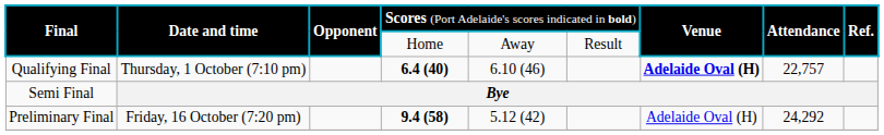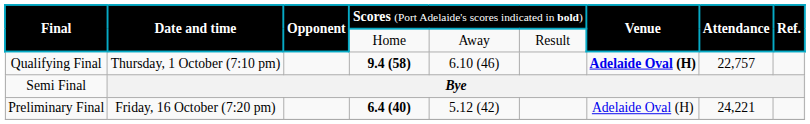 <table class="wikitable" style="font-size:90%; text-align:center;">
 <tr>
 <td style="background:black; color:white; border: solid #06AAC5 2px" rowspan=2><strong>Final</strong></td>
 <td style="background:black; color:white; border: solid #06AAC5 2px" rowspan=2><strong>Date and time</strong></td>
 <td style="background:black; color:white; border: solid #06AAC5 2px" rowspan=2><strong>Opponent</strong></td>
 <td style="background:black; color:white; border: solid #06AAC5 2px" colspan=3><strong>Scores</strong> <small>(Port Adelaide's scores indicated in <strong>bold</strong>)</small></td>
 <td style="background:black; color:white; border: solid #06AAC5 2px" rowspan=2><strong>Venue</strong></td>
 <td style="background:black; color:white; border: solid #06AAC5 2px" rowspan=2><strong>Attendance</strong></td>
 <td style="background:black; color:white; border: solid #06AAC5 2px" rowspan=2><strong>Ref.</strong></td>
 </tr>
 <tr>
 <td>Home</td>
 <td>Away</td>
 <td>Result</td>
 </tr>
 <tr>
 <td>Qualifying Final</td>
 <td>Thursday, 1 October (7:10 pm)</td>
 <td></td>
-<td><strong>6.4 (40)</strong></td>
+<td><strong>9.4 (58)</strong></td>
 <td>6.10 (46)</td>
 <td></td>
 <td><strong><a href='#'>Adelaide Oval</a> (H)</strong></td>
 <td>22,757</td>
 <td></td>
 </tr>
 <tr>
 <td>Semi Final</td>
 <th colspan=9><span><em>Bye</em></span></th>
 </tr>
 <tr>
 <td>Preliminary Final</td>
 <td>Friday, 16 October (7:20 pm)</td>
 <td></td>
-<td><strong>9.4 (58)</strong></td>
+<td><strong>6.4 (40)</strong></td>
 <td>5.12 (42)</td>
 <td></td>
 <td><a href='#'>Adelaide Oval</a> (H)</td>
-<td>24,292</td>
+<td>24,221</td>
 <td></td>
 </tr>
 <tr>
 </tr>
 </table>
